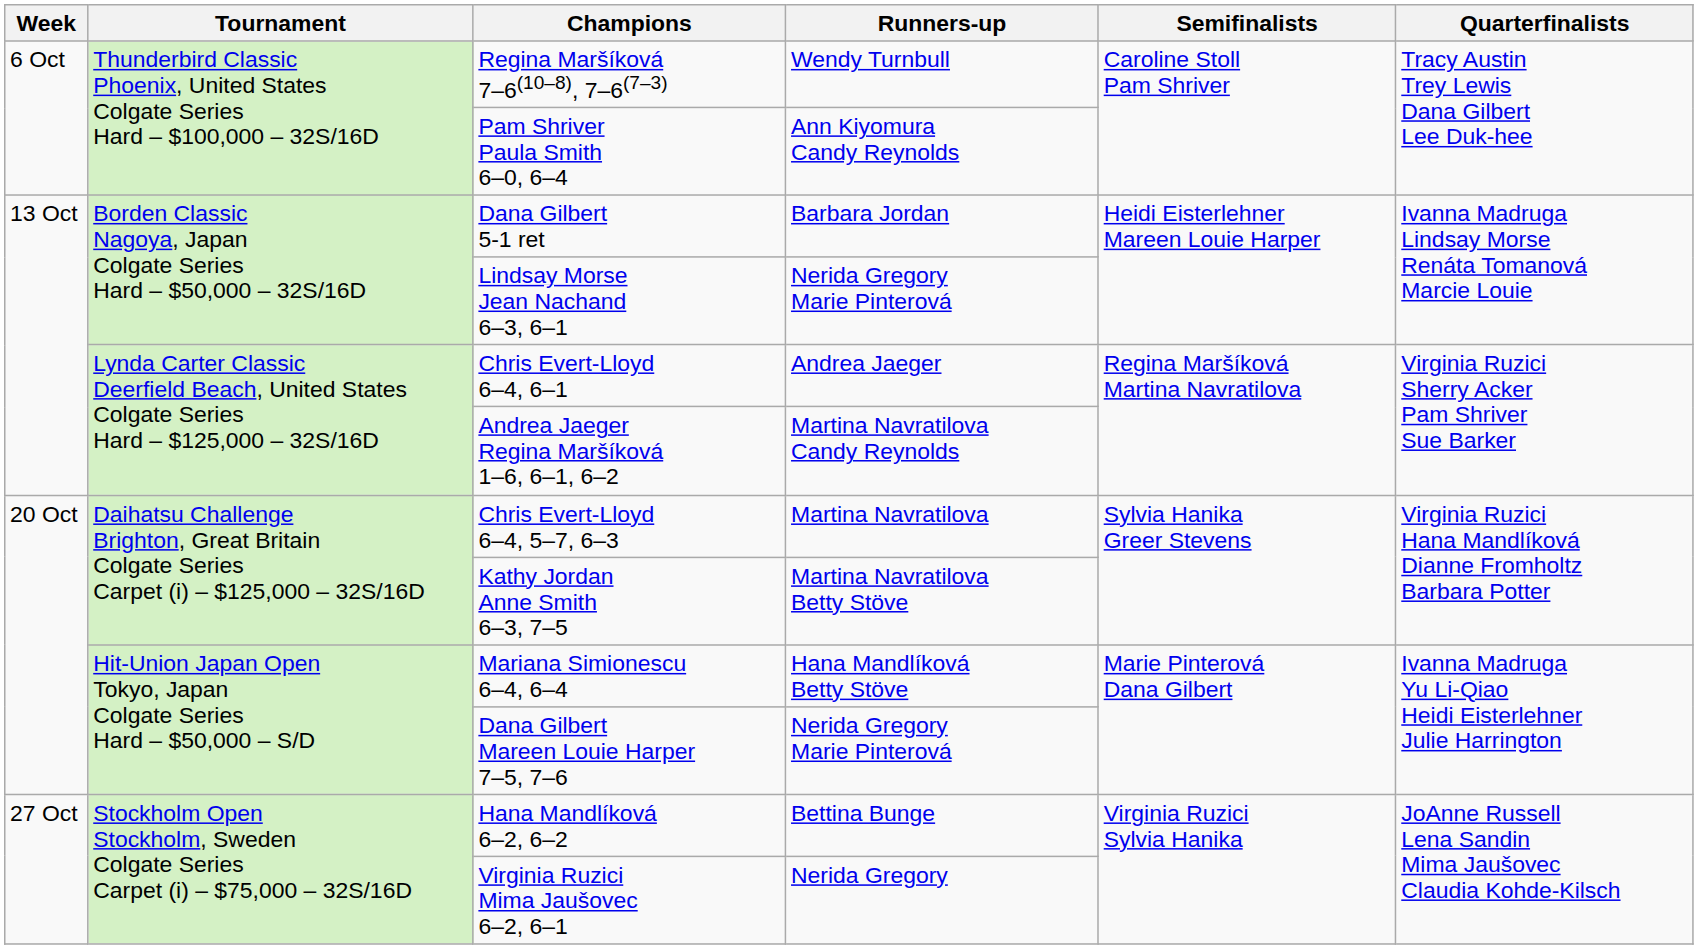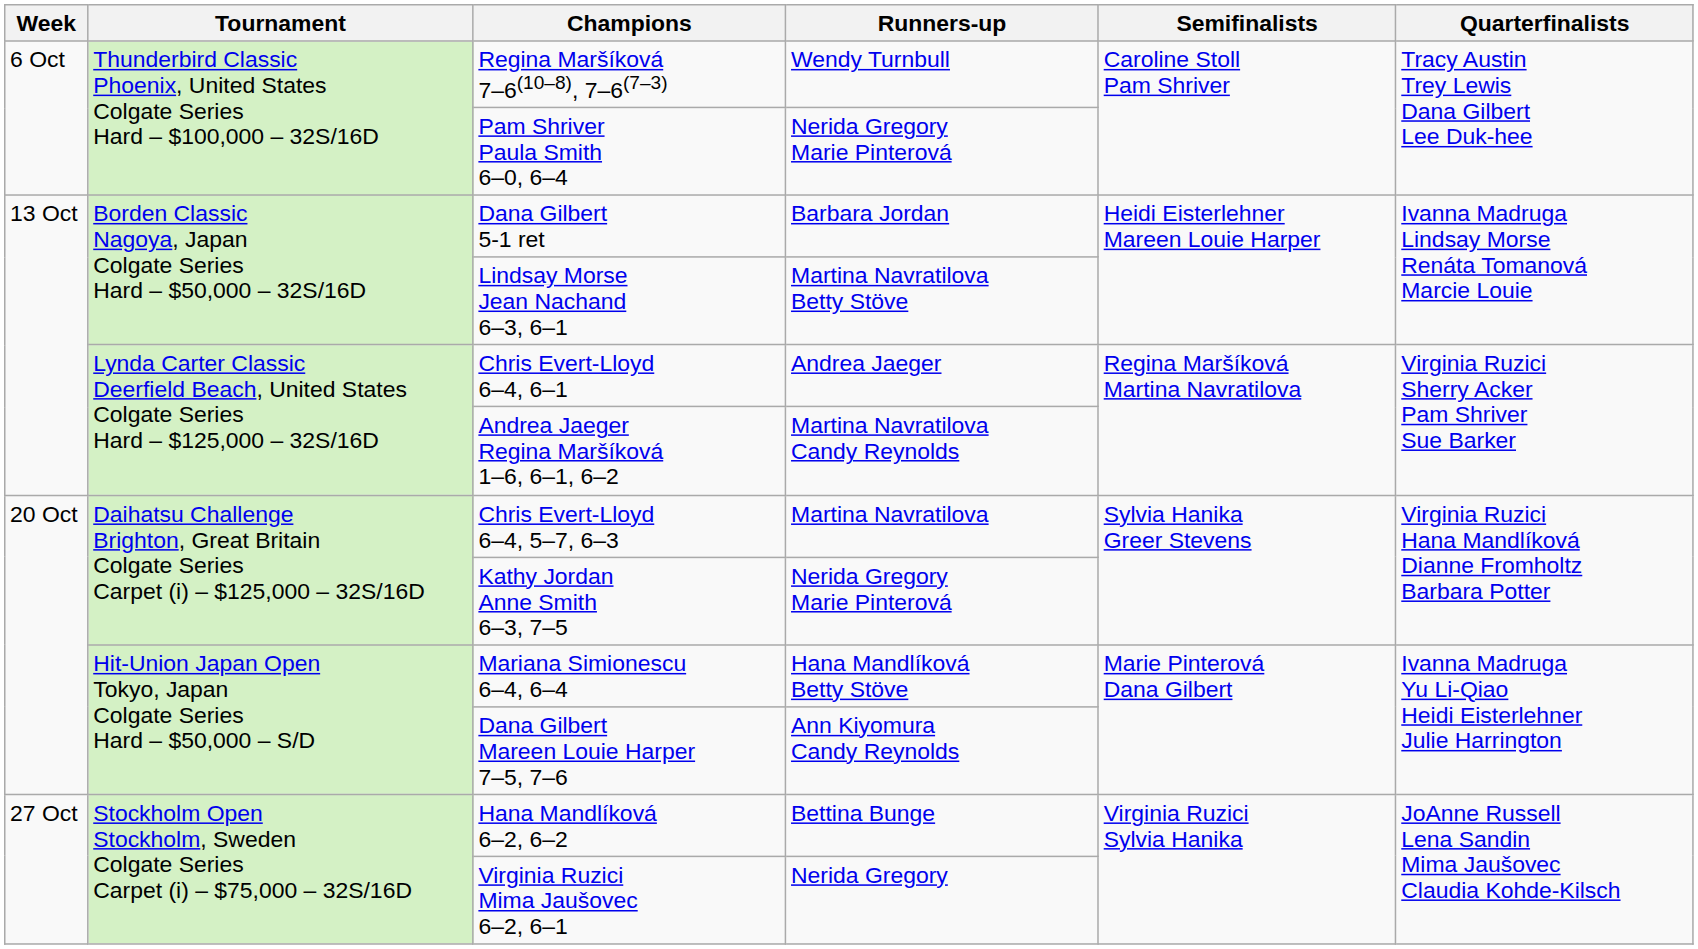 <table class=wikitable style=font-size:95%>
 <tr>
 <th style="width:48px;">Week</th>
 <th style="width:248px;">Tournament</th>
 <th style="width:200px;">Champions</th>
 <th style="width:200px;">Runners-up</th>
 <th style="width:190px;">Semifinalists</th>
 <th style="width:190px;">Quarterfinalists</th>
 </tr>
 <tr valign=top>
 <td rowspan=2>6 Oct</td>
 <td rowspan=2 bgcolor=#D4F1C5><a href='#'>Thunderbird Classic</a><br> <a href='#'>Phoenix</a>, United States <br>Colgate Series<br>Hard – $100,000 – 32S/16D</td>
 <td> <a href='#'>Regina Maršíková</a> <br>7–6<sup>(10–8)</sup>, 7–6<sup>(7–3)</sup></td>
 <td> <a href='#'>Wendy Turnbull</a></td>
 <td rowspan=2> <a href='#'>Caroline Stoll</a> <br> <a href='#'>Pam Shriver</a></td>
 <td rowspan=2> <a href='#'>Tracy Austin</a><br> <a href='#'>Trey Lewis</a><br>  <a href='#'>Dana Gilbert</a><br> <a href='#'>Lee Duk-hee</a></td>
 </tr>
 <tr valign="top">
 <td> <a href='#'>Pam Shriver</a><br> <a href='#'>Paula Smith</a> <br>6–0, 6–4</td>
-<td> <a href='#'>Ann Kiyomura</a><br> <a href='#'>Candy Reynolds</a></td>
+<td> <a href='#'>Nerida Gregory</a><br> <a href='#'>Marie Pinterová</a></td>
 </tr>
 <tr valign=top>
 <td rowspan=4>13 Oct</td>
 <td rowspan=2 bgcolor=#D4F1C5><a href='#'>Borden Classic</a><br> <a href='#'>Nagoya</a>, Japan <br>Colgate Series<br>Hard – $50,000 – 32S/16D</td>
 <td> <a href='#'>Dana Gilbert</a> <br>5-1 ret</td>
 <td> <a href='#'>Barbara Jordan</a></td>
 <td rowspan=2> <a href='#'>Heidi Eisterlehner</a><br> <a href='#'>Mareen Louie Harper</a></td>
 <td rowspan=2> <a href='#'>Ivanna Madruga</a> <br> <a href='#'>Lindsay Morse</a> <br>  <a href='#'>Renáta Tomanová</a><br> <a href='#'>Marcie Louie</a></td>
 </tr>
 <tr valign="top">
 <td> <a href='#'>Lindsay Morse</a><br> <a href='#'>Jean Nachand</a> <br> 6–3, 6–1</td>
-<td> <a href='#'>Nerida Gregory</a><br> <a href='#'>Marie Pinterová</a></td>
+<td> <a href='#'>Martina Navratilova</a><br> <a href='#'>Betty Stöve</a></td>
 </tr>
 <tr valign=top>
 <td rowspan=2 bgcolor=#D4F1C5><a href='#'>Lynda Carter Classic</a><br> <a href='#'>Deerfield Beach</a>, United States <br>Colgate Series<br>Hard  – $125,000 – 32S/16D</td>
 <td> <a href='#'>Chris Evert-Lloyd</a> <br>6–4, 6–1</td>
 <td> <a href='#'>Andrea Jaeger</a></td>
 <td rowspan=2> <a href='#'>Regina Maršíková</a><br> <a href='#'>Martina Navratilova</a></td>
 <td rowspan=2> <a href='#'>Virginia Ruzici</a><br> <a href='#'>Sherry Acker</a><br>  <a href='#'>Pam Shriver</a><br> <a href='#'>Sue Barker</a></td>
 </tr>
 <tr valign="top">
 <td> <a href='#'>Andrea Jaeger</a><br> <a href='#'>Regina Maršíková</a> <br>1–6, 6–1, 6–2</td>
 <td> <a href='#'>Martina Navratilova</a><br> <a href='#'>Candy Reynolds</a></td>
 </tr>
 <tr valign=top>
 <td rowspan=4>20 Oct</td>
 <td rowspan=2 bgcolor=#D4F1C5><a href='#'>Daihatsu Challenge</a><br> <a href='#'>Brighton</a>, Great Britain<br>Colgate Series<br>Carpet (i) – $125,000 – 32S/16D</td>
 <td> <a href='#'>Chris Evert-Lloyd</a> <br>6–4, 5–7, 6–3</td>
 <td> <a href='#'>Martina Navratilova</a></td>
 <td rowspan=2> <a href='#'>Sylvia Hanika</a><br> <a href='#'>Greer Stevens</a></td>
 <td rowspan=2> <a href='#'>Virginia Ruzici</a> <br> <a href='#'>Hana Mandlíková</a><br>  <a href='#'>Dianne Fromholtz</a><br> <a href='#'>Barbara Potter</a></td>
 </tr>
 <tr valign="top">
 <td> <a href='#'>Kathy Jordan</a> <br> <a href='#'>Anne Smith</a> <br> 6–3, 7–5</td>
-<td> <a href='#'>Martina Navratilova</a><br> <a href='#'>Betty Stöve</a></td>
+<td> <a href='#'>Nerida Gregory</a><br> <a href='#'>Marie Pinterová</a></td>
 </tr>
 <tr valign=top>
 <td rowspan=2 bgcolor=#D4F1C5><a href='#'>Hit-Union Japan Open</a><br> Tokyo, Japan <br>Colgate Series<br>Hard – $50,000 – S/D</td>
 <td> <a href='#'>Mariana Simionescu</a><br> 6–4, 6–4</td>
 <td> <a href='#'>Hana Mandlíková</a><br> <a href='#'>Betty Stöve</a></td>
 <td rowspan=2> <a href='#'>Marie Pinterová</a><br> <a href='#'>Dana Gilbert</a></td>
 <td rowspan=2> <a href='#'>Ivanna Madruga</a><br> <a href='#'>Yu Li-Qiao</a><br>  <a href='#'>Heidi Eisterlehner</a><br> <a href='#'>Julie Harrington</a></td>
 </tr>
 <tr valign="top">
 <td> <a href='#'>Dana Gilbert</a><br> <a href='#'>Mareen Louie Harper</a> <br> 7–5, 7–6</td>
-<td> <a href='#'>Nerida Gregory</a><br> <a href='#'>Marie Pinterová</a></td>
+<td> <a href='#'>Ann Kiyomura</a><br> <a href='#'>Candy Reynolds</a></td>
 </tr>
 <tr valign=top>
 <td rowspan=2>27 Oct</td>
 <td rowspan=2 bgcolor=#D4F1C5><a href='#'>Stockholm Open</a><br> <a href='#'>Stockholm</a>, Sweden <br>Colgate Series<br>Carpet (i) – $75,000 – 32S/16D</td>
 <td> <a href='#'>Hana Mandlíková</a> <br> 6–2, 6–2</td>
 <td> <a href='#'>Bettina Bunge</a></td>
 <td rowspan=2> <a href='#'>Virginia Ruzici</a><br> <a href='#'>Sylvia Hanika</a></td>
 <td rowspan=2> <a href='#'>JoAnne Russell</a><br> <a href='#'>Lena Sandin</a><br>  <a href='#'>Mima Jaušovec</a><br> <a href='#'>Claudia Kohde-Kilsch</a></td>
 </tr>
 <tr valign="top">
 <td> <a href='#'>Virginia Ruzici</a><br> <a href='#'>Mima Jaušovec</a> <br>6–2, 6–1</td>
 <td> <a href='#'>Nerida Gregory</a></td>
 </tr>
 </table>
